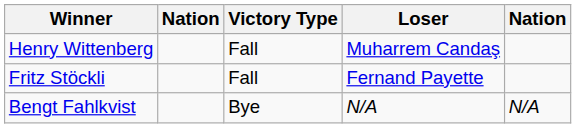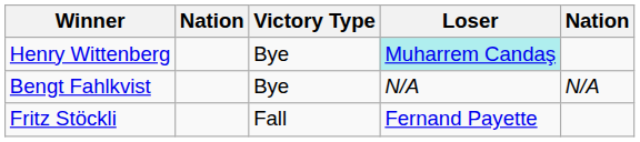 <table class="wikitable sortable" style="text-align:left;">
 <tr>
 <th>Winner</th>
 <th>Nation</th>
 <th>Victory Type</th>
 <th>Loser</th>
 <th>Nation</th>
 </tr>
 <tr>
 <td><a href='#'>Henry Wittenberg</a></td>
 <td></td>
-<td>Fall</td>
-<td><a href='#'>Muharrem Candaş</a></td>
-<td></td>
-</tr>
-<tr>
-<td><a href='#'>Fritz Stöckli</a></td>
-<td></td>
-<td>Fall</td>
-<td><a href='#'>Fernand Payette</a></td>
+<td>Bye</td>
+<td style="background: paleturquoise;"><a href='#'>Muharrem Candaş</a></td>
 <td></td>
 </tr>
 <tr>
 <td><a href='#'>Bengt Fahlkvist</a></td>
 <td></td>
 <td>Bye</td>
 <td><em>N/A</em></td>
 <td><em>N/A</em></td>
 </tr>
+<tr>
+<td><a href='#'>Fritz Stöckli</a></td>
+<td></td>
+<td>Fall</td>
+<td><a href='#'>Fernand Payette</a></td>
+<td></td>
+</tr>
 </table>
